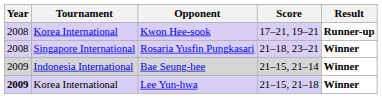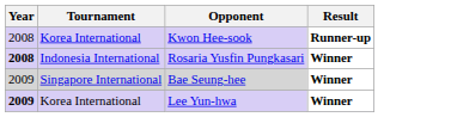 <table class="sortable wikitable" style="font-size: 90%;">
 <tr>
 <th>Year</th>
 <th>Tournament</th>
 <th>Opponent</th>
-<th>Score</th>
 <th>Result</th>
 </tr>
 <tr style="background:#D8CEF6">
 <td align="center">2008</td>
 <td align="left"><a href='#'>Korea International</a></td>
 <td align="left"> <a href='#'>Kwon Hee-sook</a></td>
-<td align="left">17–21, 19–21</td>
 <td style="text-align:left; background:white"> <strong>Runner-up</strong></td>
 </tr>
 <tr style="background:#D8CEF6">
-<td align="center">2008</td>
-<td align="left"><a href='#'>Singapore International</a></td>
+<td align="center"><strong>2008</strong></td>
+<td align="left"><a href='#'>Indonesia International</a></td>
 <td align="left"> <a href='#'>Rosaria Yusfin Pungkasari</a></td>
-<td align="left">21–18, 23–21</td>
 <td style="text-align:left; background:white"> <strong>Winner</strong></td>
 </tr>
 <tr style="background:#D5D5D5">
 <td align="center">2009</td>
-<td align="left"><a href='#'>Indonesia International</a></td>
+<td align="left"><a href='#'>Singapore International</a></td>
 <td align="left"> <a href='#'>Bae Seung-hee</a></td>
-<td align="left">21–15, 21–14</td>
 <td style="text-align:left; background:white"> <strong>Winner</strong></td>
 </tr>
 <tr style="background:#D8CEF6">
 <td align="center"><strong>2009</strong></td>
 <td align="left">Korea International</td>
 <td align="left"> <a href='#'>Lee Yun-hwa</a></td>
-<td align="left">21–15, 21–18</td>
 <td style="text-align:left; background:white"> <strong>Winner</strong></td>
 </tr>
 </table>
